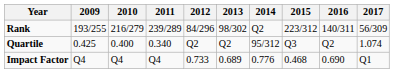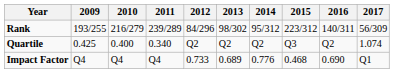 <table class="wikitable">
 <tr>
 <th>Year</th>
 <th>2009</th>
 <th>2010</th>
 <th>2011</th>
 <th>2012</th>
 <th>2013</th>
 <th>2014</th>
 <th>2015</th>
 <th>2016</th>
 <th>2017</th>
 </tr>
 <tr>
 <td><strong>Rank</strong></td>
 <td>193/255</td>
 <td>216/279</td>
 <td>239/289</td>
 <td>84/296</td>
 <td>98/302</td>
-<td>Q2</td>
+<td>95/312</td>
 <td>223/312</td>
 <td>140/311</td>
 <td>56/309</td>
 </tr>
 <tr>
 <td><strong>Quartile</strong></td>
 <td>0.425</td>
 <td>0.400</td>
 <td>0.340</td>
 <td>Q2</td>
 <td>Q2</td>
-<td>95/312</td>
+<td>Q2</td>
 <td>Q3</td>
 <td>Q2</td>
 <td>1.074</td>
 </tr>
 <tr>
 <td><strong>Impact Factor</strong></td>
 <td>Q4</td>
 <td>Q4</td>
 <td>Q4</td>
 <td>0.733</td>
 <td>0.689</td>
 <td>0.776</td>
 <td>0.468</td>
 <td>0.690</td>
 <td>Q1</td>
 </tr>
 </table>
